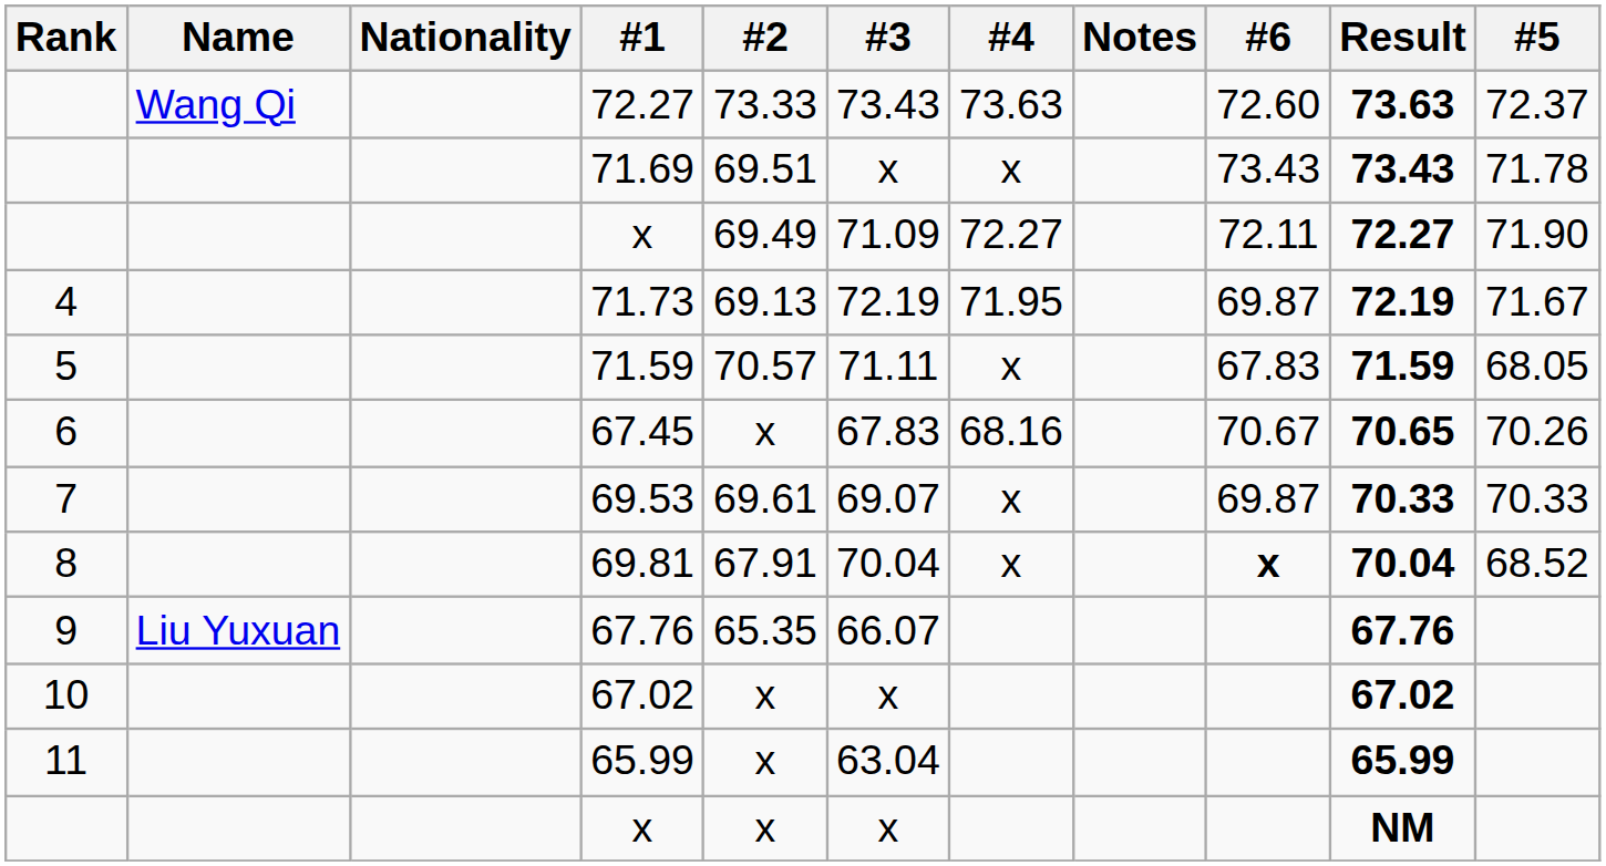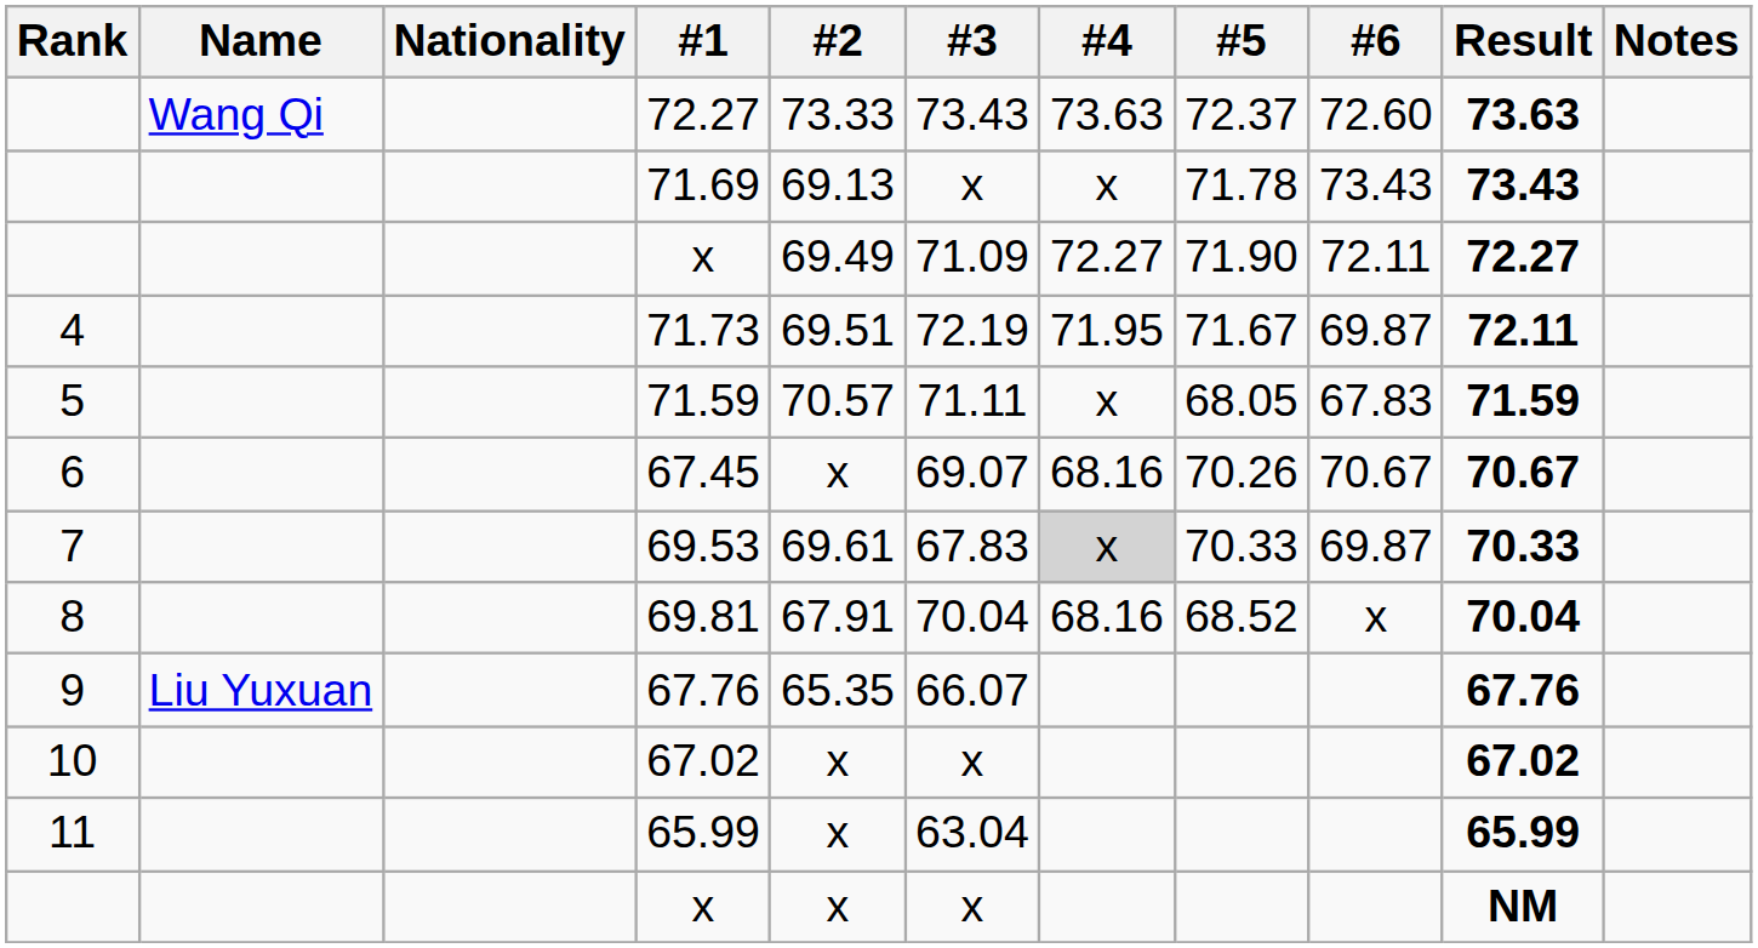 <table class="wikitable sortable" style="text-align:center">
 <tr>
 <th>Rank</th>
 <th>Name</th>
 <th>Nationality</th>
 <th>#1</th>
 <th>#2</th>
 <th>#3</th>
 <th>#4</th>
-<th>Notes</th>
+<th>#5</th>
 <th>#6</th>
 <th>Result</th>
-<th>#5</th>
+<th>Notes</th>
 </tr>
 <tr>
 <td></td>
 <td align=left><a href='#'>Wang Qi</a></td>
 <td align=left></td>
 <td>72.27</td>
 <td>73.33</td>
 <td>73.43</td>
 <td>73.63</td>
-<td></td>
+<td>72.37</td>
 <td>72.60</td>
 <td><strong>73.63</strong></td>
-<td>72.37</td>
+<td></td>
 </tr>
 <tr>
 <td></td>
 <td align=left></td>
 <td align=left></td>
 <td>71.69</td>
-<td>69.51</td>
+<td>69.13</td>
 <td>x</td>
 <td>x</td>
-<td></td>
+<td>71.78</td>
 <td>73.43</td>
 <td><strong>73.43</strong></td>
-<td>71.78</td>
+<td></td>
 </tr>
 <tr>
 <td></td>
 <td align=left></td>
 <td align=left></td>
 <td>x</td>
 <td>69.49</td>
 <td>71.09</td>
 <td>72.27</td>
-<td></td>
+<td>71.90</td>
 <td>72.11</td>
 <td><strong>72.27</strong></td>
-<td>71.90</td>
+<td></td>
 </tr>
 <tr>
 <td>4</td>
 <td align=left></td>
 <td align=left></td>
 <td>71.73</td>
-<td>69.13</td>
+<td>69.51</td>
 <td>72.19</td>
 <td>71.95</td>
+<td>71.67</td>
+<td>69.87</td>
+<td><strong>72.11</strong></td>
 <td></td>
-<td>69.87</td>
-<td><strong>72.19</strong></td>
-<td>71.67</td>
 </tr>
 <tr>
 <td>5</td>
 <td align=left></td>
 <td align=left></td>
 <td>71.59</td>
 <td>70.57</td>
 <td>71.11</td>
 <td>x</td>
-<td></td>
+<td>68.05</td>
 <td>67.83</td>
 <td><strong>71.59</strong></td>
-<td>68.05</td>
+<td></td>
 </tr>
 <tr>
 <td>6</td>
 <td align=left></td>
 <td align=left></td>
 <td>67.45</td>
 <td>x</td>
-<td>67.83</td>
+<td>69.07</td>
 <td>68.16</td>
+<td>70.26</td>
+<td>70.67</td>
+<td><strong>70.67</strong></td>
 <td></td>
-<td>70.67</td>
-<td><strong>70.65</strong></td>
-<td>70.26</td>
 </tr>
 <tr>
 <td>7</td>
 <td align=left></td>
 <td align=left></td>
 <td>69.53</td>
 <td>69.61</td>
-<td>69.07</td>
-<td>x</td>
-<td></td>
+<td>67.83</td>
+<td style="background: lightgrey;">x</td>
+<td>70.33</td>
 <td>69.87</td>
 <td><strong>70.33</strong></td>
-<td>70.33</td>
+<td></td>
 </tr>
 <tr>
 <td>8</td>
 <td align=left></td>
 <td align=left></td>
 <td>69.81</td>
 <td>67.91</td>
 <td>70.04</td>
+<td>68.16</td>
+<td>68.52</td>
 <td>x</td>
+<td><strong>70.04</strong></td>
 <td></td>
-<td><strong>x</strong></td>
-<td><strong>70.04</strong></td>
-<td>68.52</td>
 </tr>
 <tr>
 <td>9</td>
 <td align=left><a href='#'>Liu Yuxuan</a></td>
 <td align=left></td>
 <td>67.76</td>
 <td>65.35</td>
 <td>66.07</td>
 <td></td>
 <td></td>
 <td></td>
 <td><strong>67.76</strong></td>
 <td></td>
 </tr>
 <tr>
 <td>10</td>
 <td align=left></td>
 <td align=left></td>
 <td>67.02</td>
 <td>x</td>
 <td>x</td>
 <td></td>
 <td></td>
 <td></td>
 <td><strong>67.02</strong></td>
 <td></td>
 </tr>
 <tr>
 <td>11</td>
 <td align=left></td>
 <td align=left></td>
 <td>65.99</td>
 <td>x</td>
 <td>63.04</td>
 <td></td>
 <td></td>
 <td></td>
 <td><strong>65.99</strong></td>
 <td></td>
 </tr>
 <tr>
 <td></td>
 <td align=left></td>
 <td align=left></td>
 <td>x</td>
 <td>x</td>
 <td>x</td>
 <td></td>
 <td></td>
 <td></td>
 <td><strong>NM</strong></td>
 <td></td>
 </tr>
 </table>
